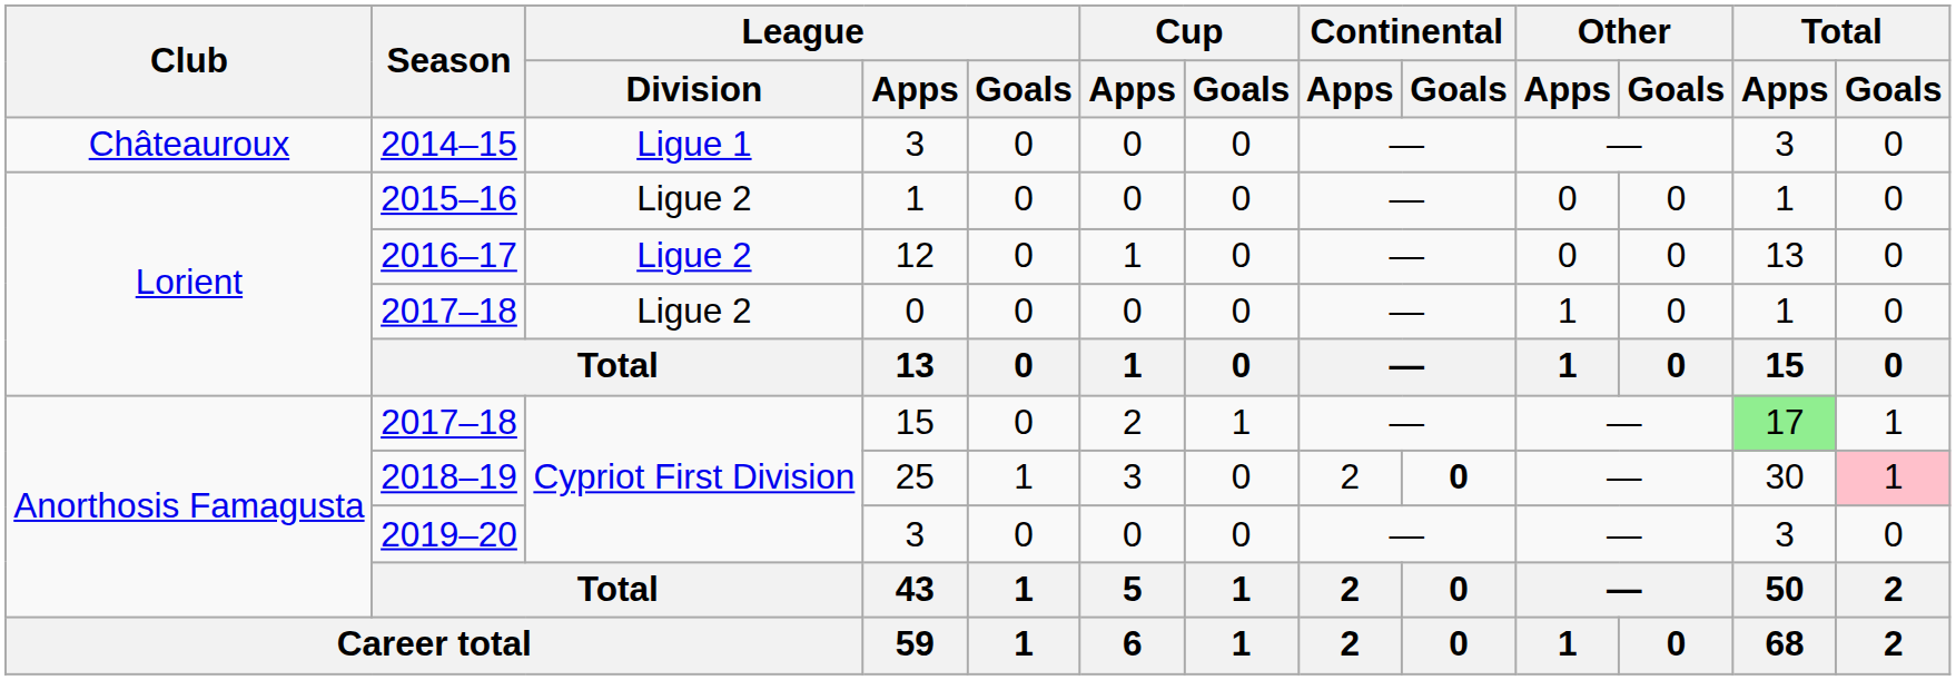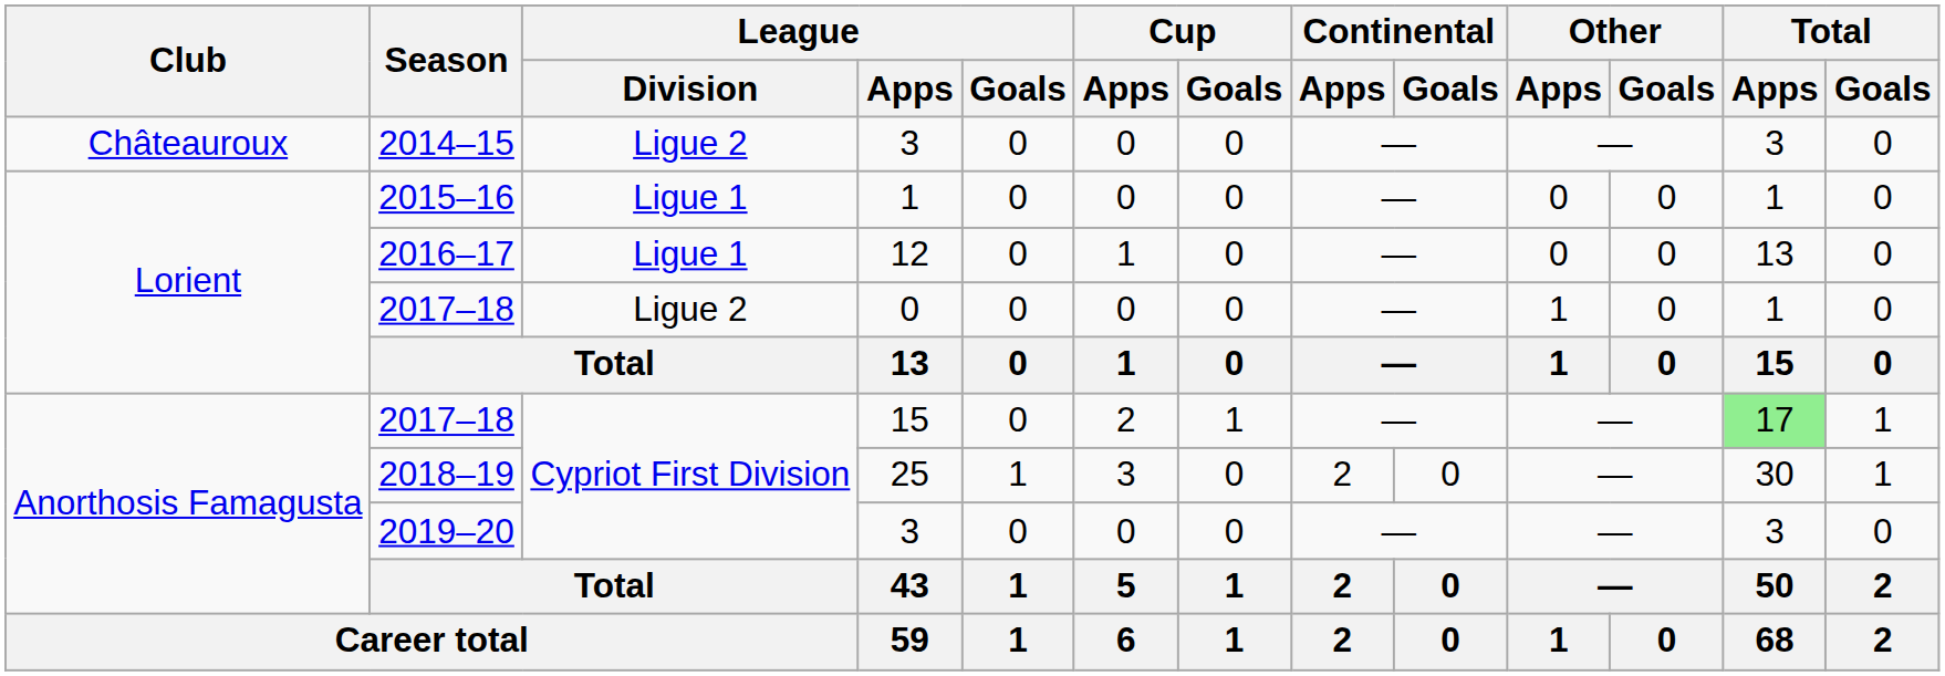 <table class="wikitable" style="text-align:center">
 <tr>
 <th rowspan="2">Club</th>
 <th rowspan="2">Season</th>
 <th colspan="3">League</th>
 <th colspan="2">Cup</th>
 <th colspan="2">Continental</th>
 <th colspan="2">Other</th>
 <th colspan="2">Total</th>
 </tr>
 <tr>
 <th>Division</th>
 <th>Apps</th>
 <th>Goals</th>
 <th>Apps</th>
 <th>Goals</th>
 <th>Apps</th>
 <th>Goals</th>
 <th>Apps</th>
 <th>Goals</th>
 <th>Apps</th>
 <th>Goals</th>
 </tr>
 <tr>
 <td><a href='#'>Châteauroux</a></td>
 <td><a href='#'>2014–15</a></td>
-<td><a href='#'>Ligue 1</a></td>
+<td><a href='#'>Ligue 2</a></td>
 <td>3</td>
 <td>0</td>
 <td>0</td>
 <td>0</td>
 <td colspan="2">—</td>
 <td colspan="2">—</td>
 <td>3</td>
 <td>0</td>
 </tr>
 <tr>
 <td rowspan="4"><a href='#'>Lorient</a></td>
 <td><a href='#'>2015–16</a></td>
-<td>Ligue 2</td>
+<td><a href='#'>Ligue 1</a></td>
 <td>1</td>
 <td>0</td>
 <td>0</td>
 <td>0</td>
 <td colspan="2">—</td>
 <td>0</td>
 <td>0</td>
 <td>1</td>
 <td>0</td>
 </tr>
 <tr>
 <td><a href='#'>2016–17</a></td>
-<td><a href='#'>Ligue 2</a></td>
+<td><a href='#'>Ligue 1</a></td>
 <td>12</td>
 <td>0</td>
 <td>1</td>
 <td>0</td>
 <td colspan="2">—</td>
 <td>0</td>
 <td>0</td>
 <td>13</td>
 <td>0</td>
 </tr>
 <tr>
 <td><a href='#'>2017–18</a></td>
 <td>Ligue 2</td>
 <td>0</td>
 <td>0</td>
 <td>0</td>
 <td>0</td>
 <td colspan="2">—</td>
 <td>1</td>
 <td>0</td>
 <td>1</td>
 <td>0</td>
 </tr>
 <tr>
 <th colspan="2">Total</th>
 <th>13</th>
 <th>0</th>
 <th>1</th>
 <th>0</th>
 <th colspan="2">—</th>
 <th>1</th>
 <th>0</th>
 <th>15</th>
 <th>0</th>
 </tr>
 <tr>
 <td rowspan="4"><a href='#'>Anorthosis Famagusta</a></td>
 <td><a href='#'>2017–18</a></td>
 <td rowspan="3"><a href='#'>Cypriot First Division</a></td>
 <td>15</td>
 <td>0</td>
 <td>2</td>
 <td>1</td>
 <td colspan="2">—</td>
 <td colspan="2">—</td>
 <td style="background: lightgreen;">17</td>
 <td>1</td>
 </tr>
 <tr>
 <td><a href='#'>2018–19</a></td>
 <td>25</td>
 <td>1</td>
 <td>3</td>
 <td>0</td>
 <td>2</td>
-<td><strong>0</strong></td>
+<td>0</td>
 <td colspan="2">—</td>
 <td>30</td>
-<td style="background: pink;">1</td>
+<td>1</td>
 </tr>
 <tr>
 <td><a href='#'>2019–20</a></td>
 <td>3</td>
 <td>0</td>
 <td>0</td>
 <td>0</td>
 <td colspan="2">—</td>
 <td colspan="2">—</td>
 <td>3</td>
 <td>0</td>
 </tr>
 <tr>
 <th colspan="2">Total</th>
 <th>43</th>
 <th>1</th>
 <th>5</th>
 <th>1</th>
 <th>2</th>
 <th>0</th>
 <th colspan="2">—</th>
 <th>50</th>
 <th>2</th>
 </tr>
 <tr>
 <th colspan="3">Career total</th>
 <th>59</th>
 <th>1</th>
 <th>6</th>
 <th>1</th>
 <th>2</th>
 <th>0</th>
 <th>1</th>
 <th>0</th>
 <th>68</th>
 <th>2</th>
 </tr>
 </table>
